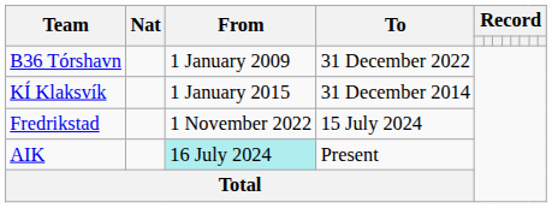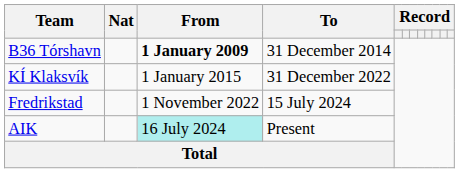 <table class="wikitable" style="text-align: center">
 <tr>
 <th rowspan="2">Team</th>
 <th rowspan="2">Nat</th>
 <th rowspan="2">From</th>
 <th rowspan="2">To</th>
 <th colspan="8">Record</th>
 </tr>
 <tr>
 <th></th>
 <th></th>
 <th></th>
 <th></th>
 <th></th>
 <th></th>
 <th></th>
 <th></th>
 </tr>
 <tr>
 <td align=left><a href='#'>B36 Tórshavn</a></td>
 <td></td>
-<td align=left>1 January 2009</td>
-<td align=left>31 December 2022<br></td>
+<td align=left><strong>1 January 2009</strong></td>
+<td align=left>31 December 2014<br></td>
 </tr>
 <tr>
 <td align=left><a href='#'>KÍ Klaksvík</a></td>
 <td></td>
 <td align=left>1 January 2015</td>
-<td align=left>31 December 2014<br></td>
+<td align=left>31 December 2022<br></td>
 </tr>
 <tr>
 <td align=left><a href='#'>Fredrikstad</a></td>
 <td></td>
 <td align=left>1 November 2022</td>
 <td align=left>15 July 2024<br></td>
 </tr>
 <tr>
 <td align=left><a href='#'>AIK</a></td>
 <td></td>
 <td align=left style="background: paleturquoise;">16 July 2024</td>
 <td align=left>Present<br></td>
 </tr>
 <tr>
 <th colspan="4">Total<br></th>
 </tr>
 </table>
